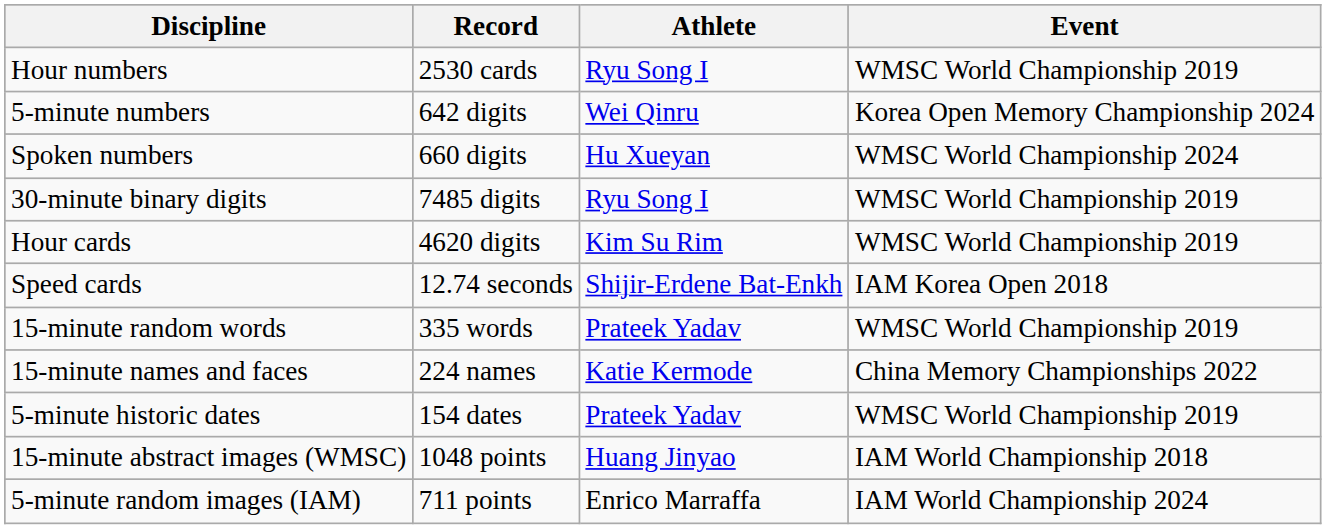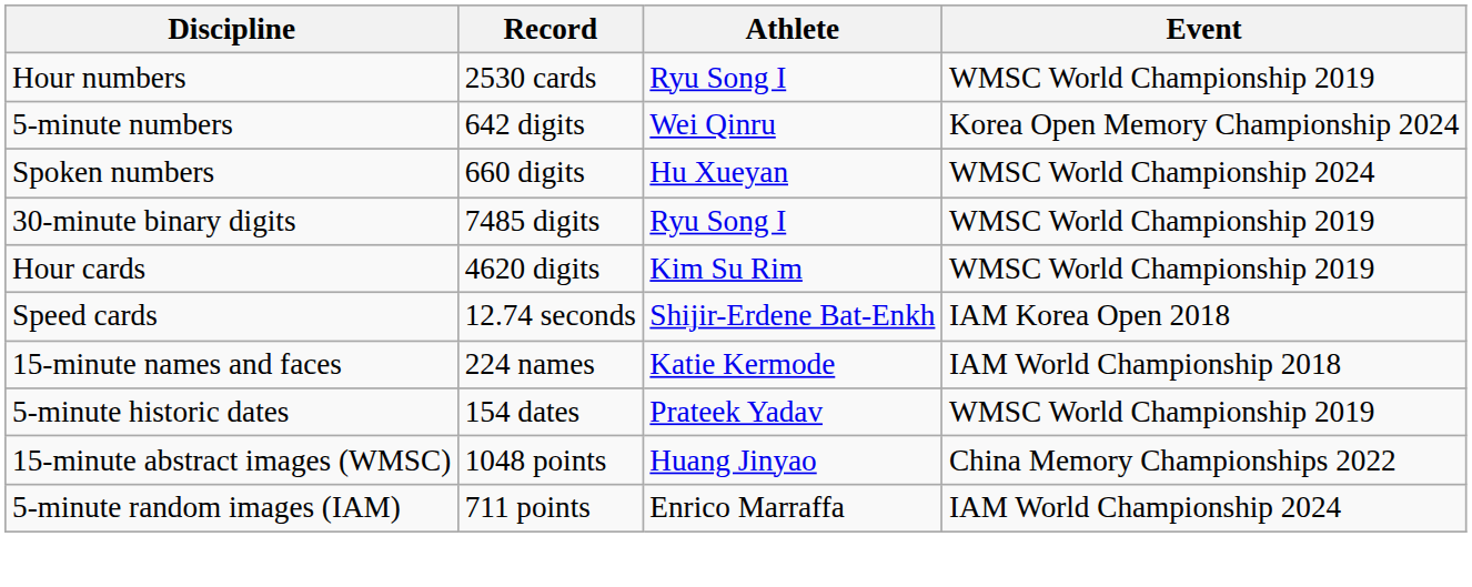 <table class="wikitable">
 <tr>
 <th>Discipline</th>
 <th>Record</th>
 <th>Athlete</th>
 <th>Event</th>
 </tr>
 <tr>
 <td>Hour numbers</td>
 <td>2530 cards</td>
 <td> <a href='#'>Ryu Song I</a></td>
 <td>WMSC World Championship 2019</td>
 </tr>
 <tr>
 <td>5-minute numbers</td>
 <td>642 digits</td>
 <td> <a href='#'>Wei Qinru</a></td>
 <td>Korea Open Memory Championship 2024</td>
 </tr>
 <tr>
 <td>Spoken numbers</td>
 <td>660 digits</td>
 <td> <a href='#'>Hu Xueyan</a></td>
 <td>WMSC World Championship 2024</td>
 </tr>
 <tr>
 <td>30-minute binary digits</td>
 <td>7485 digits</td>
 <td> <a href='#'>Ryu Song I</a></td>
 <td>WMSC World Championship 2019</td>
 </tr>
 <tr>
 <td>Hour cards</td>
 <td>4620 digits</td>
 <td> <a href='#'>Kim Su Rim</a></td>
 <td>WMSC World Championship 2019</td>
 </tr>
 <tr>
 <td>Speed cards</td>
 <td>12.74 seconds</td>
 <td> <a href='#'>Shijir-Erdene Bat-Enkh</a></td>
 <td>IAM Korea Open 2018</td>
 </tr>
 <tr>
-<td>15-minute random words</td>
-<td>335 words</td>
-<td> <a href='#'>Prateek Yadav</a></td>
-<td>WMSC World Championship 2019</td>
-</tr>
-<tr>
 <td>15-minute names and faces</td>
 <td>224 names</td>
 <td> <a href='#'>Katie Kermode</a></td>
-<td>China Memory Championships 2022</td>
+<td>IAM World Championship 2018</td>
 </tr>
 <tr>
 <td>5-minute historic dates</td>
 <td>154 dates</td>
 <td> <a href='#'>Prateek Yadav</a></td>
 <td>WMSC World Championship 2019</td>
 </tr>
 <tr>
 <td>15-minute abstract images (WMSC)</td>
 <td>1048 points</td>
 <td> <a href='#'>Huang Jinyao</a></td>
-<td>IAM World Championship 2018</td>
+<td>China Memory Championships 2022</td>
 </tr>
 <tr>
 <td>5-minute random images (IAM)</td>
 <td>711 points</td>
 <td> Enrico Marraffa</td>
 <td>IAM World Championship 2024</td>
 </tr>
 </table>
